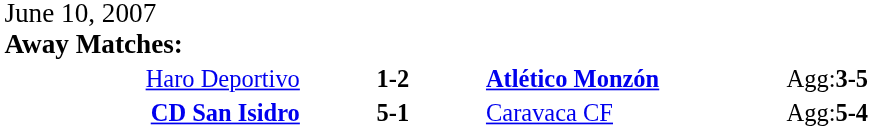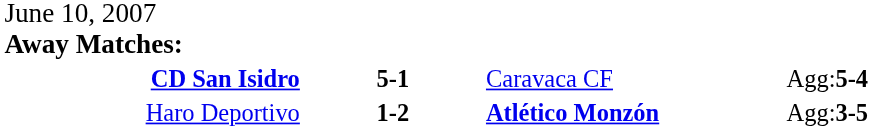 <table width=100% cellspacing=1>
 <tr>
 <th width=20%></th>
 <th width=12%></th>
 <th width=20%></th>
 <th></th>
 </tr>
 <tr>
 <td>June 10, 2007<br><strong>Away Matches:</strong></td>
 </tr>
 <tr style=font-size:90%>
+<td align=right><strong><a href='#'>CD San Isidro</a></strong></td>
+<td align=center><strong>5-1</strong></td>
+<td><a href='#'>Caravaca CF</a></td>
+<td>Agg:<strong>5-4</strong></td>
+</tr>
+<tr style=font-size:90%>
 <td align=right><a href='#'>Haro Deportivo</a></td>
 <td align=center><strong>1-2</strong></td>
 <td><strong><a href='#'>Atlético Monzón</a></strong></td>
 <td>Agg:<strong>3-5</strong></td>
 </tr>
-<tr style=font-size:90%>
-<td align=right><strong><a href='#'>CD San Isidro</a></strong></td>
-<td align=center><strong>5-1</strong></td>
-<td><a href='#'>Caravaca CF</a></td>
-<td>Agg:<strong>5-4</strong></td>
-</tr>
 </table>
